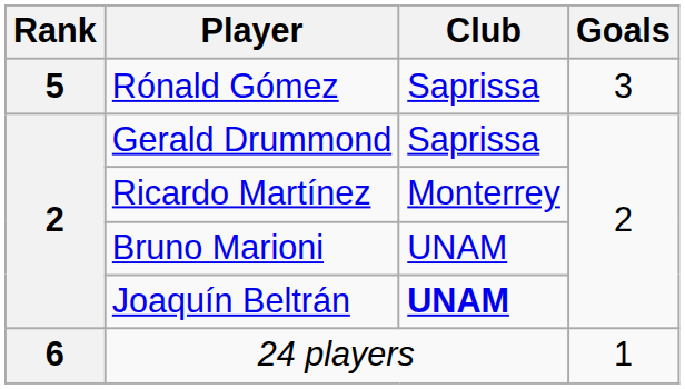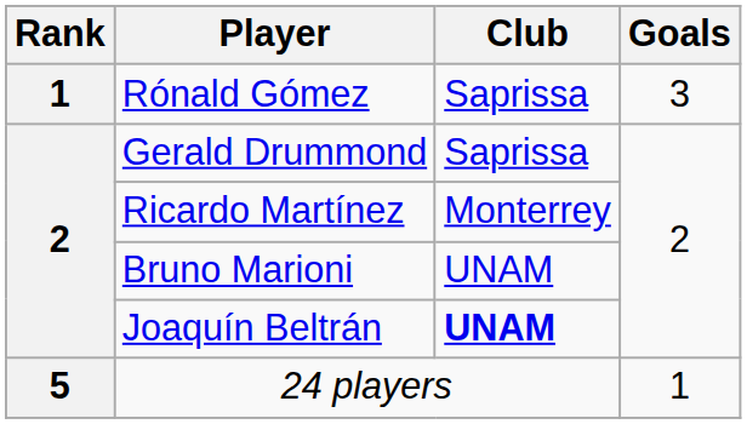 <table class="wikitable">
 <tr>
 <th>Rank</th>
 <th>Player</th>
 <th>Club</th>
 <th>Goals</th>
 </tr>
 <tr>
-<th align=center>5</th>
+<th align=center>1</th>
 <td> <a href='#'>Rónald Gómez</a></td>
 <td> <a href='#'>Saprissa</a></td>
 <td align=center>3</td>
 </tr>
 <tr>
 <th rowspan="4" align=center>2</th>
 <td> <a href='#'>Gerald Drummond</a></td>
 <td> <a href='#'>Saprissa</a></td>
 <td rowspan="4" align=center>2</td>
 </tr>
 <tr>
 <td> <a href='#'>Ricardo Martínez</a></td>
 <td> <a href='#'>Monterrey</a></td>
 </tr>
 <tr>
 <td> <a href='#'>Bruno Marioni</a></td>
 <td> <a href='#'>UNAM</a></td>
 </tr>
 <tr>
 <td> <a href='#'>Joaquín Beltrán</a></td>
 <td><strong> <a href='#'>UNAM</a></strong></td>
 </tr>
 <tr>
-<th align=center>6</th>
+<th align=center>5</th>
 <td colspan=2 align=center><em>24 players</em></td>
 <td align=center>1</td>
 </tr>
 </table>
